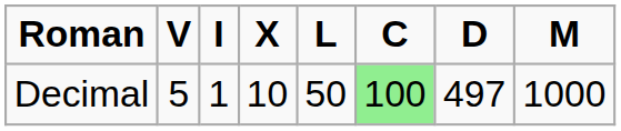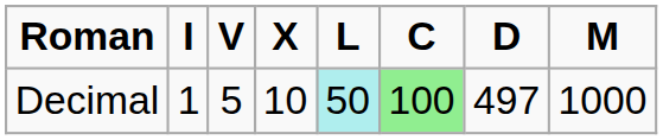 <table class="wikitable" style="text-align:center">
 <tr>
 <td><strong>Roman</strong></td>
+<td><strong>I</strong></td>
 <td><strong>V</strong></td>
-<td><strong>I</strong></td>
 <td><strong>X</strong></td>
 <td><strong>L</strong></td>
 <td><strong>C</strong></td>
 <td><strong>D</strong></td>
 <td><strong>M</strong></td>
 </tr>
 <tr>
 <td>Decimal</td>
+<td>1</td>
 <td>5</td>
-<td>1</td>
 <td>10</td>
-<td>50</td>
+<td style="background: paleturquoise;">50</td>
 <td style="background: lightgreen;">100</td>
 <td>497</td>
 <td>1000</td>
 </tr>
 </table>
